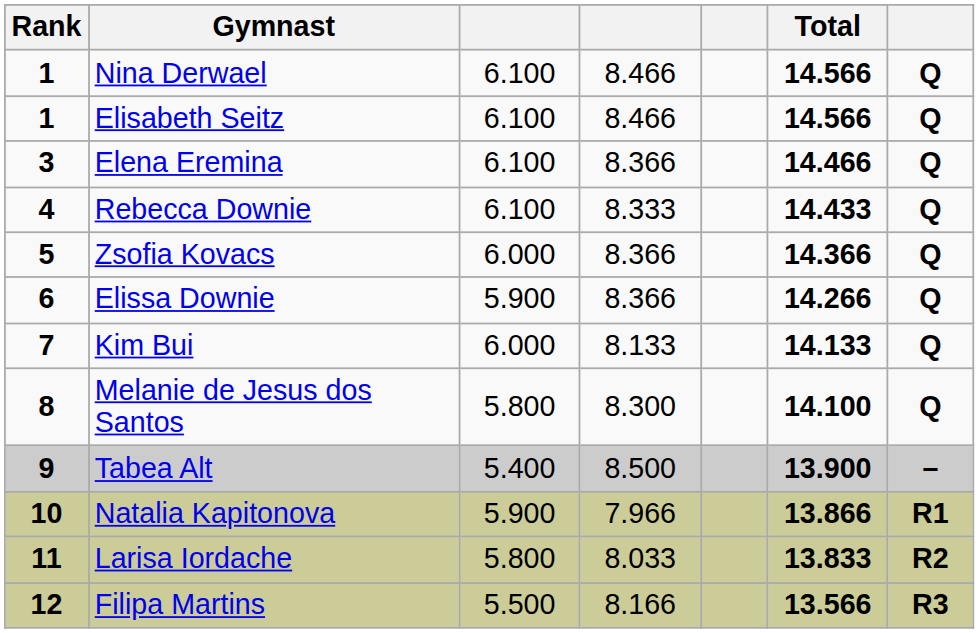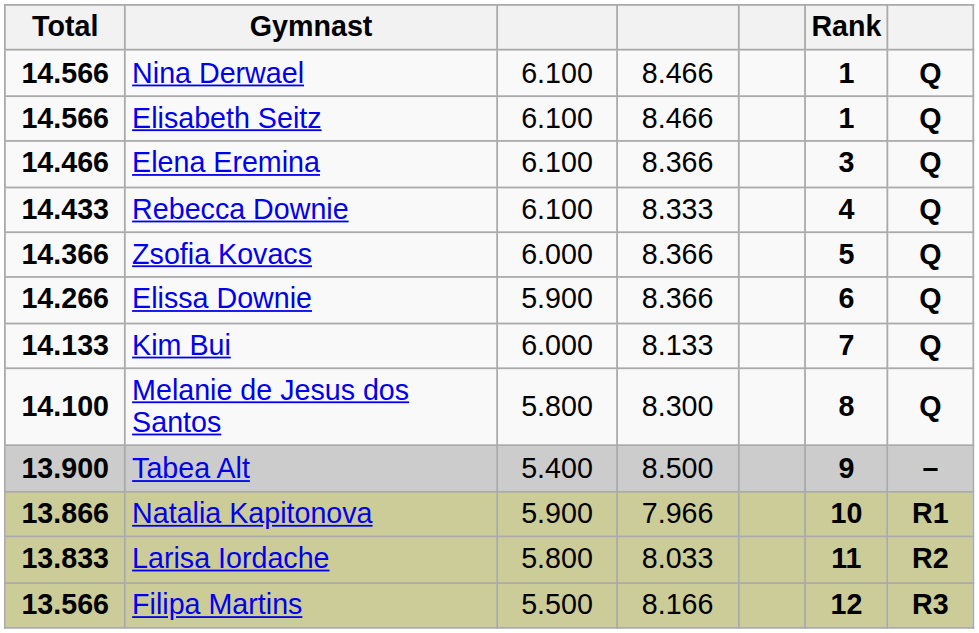 <table class="wikitable sortable" style="text-align:center">
 <tr>
-<th scope="col" style="width:25px">Rank</th>
+<th scope="col" style="width:60px">Total</th>
 <th scope="col" style="width:200px">Gymnast</th>
 <th scope="col" style="width:60px"></th>
 <th scope="col" style="width:60px"></th>
 <th scope="col" style="width:30px"></th>
-<th scope="col" style="width:60px">Total</th>
+<th scope="col" style="width:25px">Rank</th>
 <th scope="col" style="width:40px"></th>
 </tr>
 <tr>
-<td scope="row"><strong>1</strong></td>
+<td><strong>14.566</strong></td>
 <td style="text-align:left"> <a href='#'>Nina Derwael</a></td>
 <td>6.100</td>
 <td>8.466</td>
 <td></td>
-<td><strong>14.566</strong></td>
+<td scope="row"><strong>1</strong></td>
 <td><strong>Q</strong></td>
 </tr>
 <tr>
-<td scope="row"><strong>1</strong></td>
+<td><strong>14.566</strong></td>
 <td style="text-align:left"> <a href='#'>Elisabeth Seitz</a></td>
 <td>6.100</td>
 <td>8.466</td>
 <td></td>
-<td><strong>14.566</strong></td>
+<td scope="row"><strong>1</strong></td>
 <td><strong>Q</strong></td>
 </tr>
 <tr>
-<td scope="row"><strong>3</strong></td>
+<td><strong>14.466</strong></td>
 <td style="text-align:left"> <a href='#'>Elena Eremina</a></td>
 <td>6.100</td>
 <td>8.366</td>
 <td></td>
-<td><strong>14.466</strong></td>
+<td scope="row"><strong>3</strong></td>
 <td><strong>Q</strong></td>
 </tr>
 <tr>
-<td scope="row"><strong>4</strong></td>
+<td><strong>14.433</strong></td>
 <td style="text-align:left"> <a href='#'>Rebecca Downie</a></td>
 <td>6.100</td>
 <td>8.333</td>
 <td></td>
-<td><strong>14.433</strong></td>
+<td scope="row"><strong>4</strong></td>
 <td><strong>Q</strong></td>
 </tr>
 <tr>
-<td scope="row"><strong>5</strong></td>
+<td><strong>14.366</strong></td>
 <td style="text-align:left"> <a href='#'>Zsofia Kovacs</a></td>
 <td>6.000</td>
 <td>8.366</td>
 <td></td>
-<td><strong>14.366</strong></td>
+<td scope="row"><strong>5</strong></td>
 <td><strong>Q</strong></td>
 </tr>
 <tr>
-<td scope="row"><strong>6</strong></td>
+<td><strong>14.266</strong></td>
 <td style="text-align:left"> <a href='#'>Elissa Downie</a></td>
 <td>5.900</td>
 <td>8.366</td>
 <td></td>
-<td><strong>14.266</strong></td>
+<td scope="row"><strong>6</strong></td>
 <td><strong>Q</strong></td>
 </tr>
 <tr>
-<td scope="row"><strong>7</strong></td>
+<td><strong>14.133</strong></td>
 <td style="text-align:left"> <a href='#'>Kim Bui</a></td>
 <td>6.000</td>
 <td>8.133</td>
 <td></td>
-<td><strong>14.133</strong></td>
+<td scope="row"><strong>7</strong></td>
 <td><strong>Q</strong></td>
 </tr>
 <tr>
-<td scope="row"><strong>8</strong></td>
+<td><strong>14.100</strong></td>
 <td style="text-align:left"> <a href='#'>Melanie de Jesus dos Santos</a></td>
 <td>5.800</td>
 <td>8.300</td>
 <td></td>
-<td><strong>14.100</strong></td>
+<td scope="row"><strong>8</strong></td>
 <td><strong>Q</strong></td>
 </tr>
 <tr style="background:#cccccc">
-<td scope="row"><strong>9</strong></td>
+<td><strong>13.900</strong></td>
 <td style="text-align:left"> <a href='#'>Tabea Alt</a></td>
 <td>5.400</td>
 <td>8.500</td>
 <td></td>
-<td><strong>13.900</strong></td>
+<td scope="row"><strong>9</strong></td>
 <td><strong>–</strong></td>
 </tr>
 <tr style="background:#cccc99">
-<td scope="row"><strong>10</strong></td>
+<td><strong>13.866</strong></td>
 <td style="text-align:left"> <a href='#'>Natalia Kapitonova</a></td>
 <td>5.900</td>
 <td>7.966</td>
 <td></td>
-<td><strong>13.866</strong></td>
+<td scope="row"><strong>10</strong></td>
 <td><strong>R1</strong></td>
 </tr>
 <tr style="background:#cccc99">
-<td scope="row"><strong>11</strong></td>
+<td><strong>13.833</strong></td>
 <td style="text-align:left"> <a href='#'>Larisa Iordache</a></td>
 <td>5.800</td>
 <td>8.033</td>
 <td></td>
-<td><strong>13.833</strong></td>
+<td scope="row"><strong>11</strong></td>
 <td><strong>R2</strong></td>
 </tr>
 <tr style="background:#cccc99">
-<td scope="row"><strong>12</strong></td>
+<td><strong>13.566</strong></td>
 <td style="text-align:left"> <a href='#'>Filipa Martins</a></td>
 <td>5.500</td>
 <td>8.166</td>
 <td></td>
-<td><strong>13.566</strong></td>
+<td scope="row"><strong>12</strong></td>
 <td><strong>R3</strong></td>
 </tr>
 </table>
